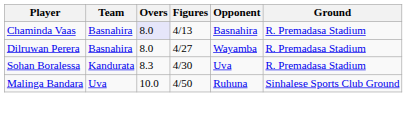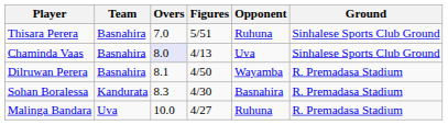 <table class="wikitable">
 <tr>
 <th>Player</th>
 <th>Team</th>
 <th>Overs</th>
 <th>Figures</th>
 <th>Opponent</th>
 <th>Ground</th>
 </tr>
 <tr>
+<td><a href='#'>Thisara Perera</a></td>
+<td><a href='#'>Basnahira</a></td>
+<td>7.0</td>
+<td>5/51</td>
+<td><a href='#'>Ruhuna</a></td>
+<td><a href='#'>Sinhalese Sports Club Ground</a></td>
+</tr>
+<tr>
 <td><a href='#'>Chaminda Vaas</a></td>
 <td><a href='#'>Basnahira</a></td>
 <td style="background: lavender;">8.0</td>
 <td>4/13</td>
-<td><a href='#'>Basnahira</a></td>
-<td><a href='#'>R. Premadasa Stadium</a></td>
+<td><a href='#'>Uva</a></td>
+<td><a href='#'>Sinhalese Sports Club Ground</a></td>
 </tr>
 <tr>
 <td><a href='#'>Dilruwan Perera</a></td>
 <td><a href='#'>Basnahira</a></td>
-<td>8.0</td>
-<td>4/27</td>
+<td>8.1</td>
+<td>4/50</td>
 <td><a href='#'>Wayamba</a></td>
 <td><a href='#'>R. Premadasa Stadium</a></td>
 </tr>
 <tr>
 <td><a href='#'>Sohan Boralessa</a></td>
 <td><a href='#'>Kandurata</a></td>
 <td>8.3</td>
 <td>4/30</td>
-<td><a href='#'>Uva</a></td>
+<td><a href='#'>Basnahira</a></td>
 <td><a href='#'>R. Premadasa Stadium</a></td>
 </tr>
 <tr>
 <td><a href='#'>Malinga Bandara</a></td>
 <td><a href='#'>Uva</a></td>
 <td>10.0</td>
-<td>4/50</td>
+<td>4/27</td>
 <td><a href='#'>Ruhuna</a></td>
-<td><a href='#'>Sinhalese Sports Club Ground</a></td>
+<td><a href='#'>R. Premadasa Stadium</a></td>
 </tr>
 </table>
